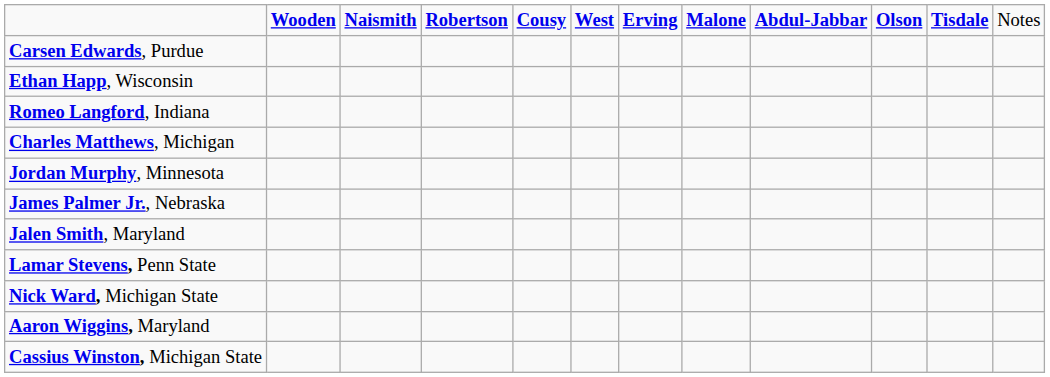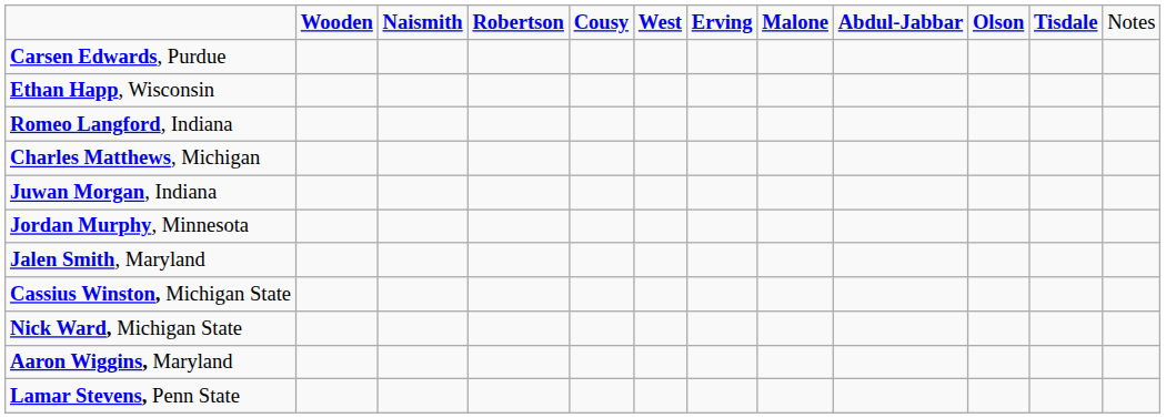 <table class="wikitable" style="white-space:nowrap; font-size:90%;">
 <tr>
 <td></td>
 <td><strong><a href='#'>Wooden</a></strong></td>
 <td><strong><a href='#'>Naismith</a></strong></td>
 <td><strong><a href='#'>Robertson</a></strong></td>
 <td><strong><a href='#'>Cousy</a></strong></td>
 <td><strong><a href='#'>West</a></strong></td>
 <td><strong><a href='#'>Erving</a></strong></td>
 <td><strong><a href='#'>Malone</a></strong></td>
 <td><strong><a href='#'>Abdul-Jabbar</a></strong></td>
 <td><strong><a href='#'>Olson</a></strong></td>
 <td><strong><a href='#'>Tisdale</a></strong></td>
 <td>Notes</td>
 </tr>
 <tr>
 <td><strong><a href='#'>Carsen Edwards</a></strong>, Purdue</td>
 <td></td>
 <td></td>
 <td></td>
 <td></td>
 <td></td>
 <td></td>
 <td></td>
 <td></td>
 <td></td>
 <td></td>
 <td></td>
 </tr>
 <tr>
 <td><strong><a href='#'>Ethan Happ</a></strong>, Wisconsin</td>
 <td></td>
 <td></td>
 <td></td>
 <td></td>
 <td></td>
 <td></td>
 <td></td>
 <td></td>
 <td></td>
 <td></td>
 <td></td>
 </tr>
 <tr>
 <td><strong><a href='#'>Romeo Langford</a></strong>, Indiana</td>
 <td></td>
 <td></td>
 <td></td>
 <td></td>
 <td></td>
 <td></td>
 <td></td>
 <td></td>
 <td></td>
 <td></td>
 <td></td>
 </tr>
 <tr>
 <td><strong><a href='#'>Charles Matthews</a></strong>, Michigan</td>
 <td></td>
 <td></td>
 <td></td>
 <td></td>
 <td></td>
 <td></td>
 <td></td>
 <td></td>
 <td></td>
 <td></td>
 <td></td>
 </tr>
 <tr>
-<td><strong><a href='#'>Jordan Murphy</a></strong>, Minnesota</td>
+<td><strong><a href='#'>Juwan Morgan</a></strong>, Indiana</td>
 <td></td>
 <td></td>
 <td></td>
 <td></td>
 <td></td>
 <td></td>
 <td></td>
 <td></td>
 <td></td>
 <td></td>
 <td></td>
 </tr>
 <tr>
-<td><strong><a href='#'>James Palmer Jr.</a></strong>, Nebraska</td>
+<td><strong><a href='#'>Jordan Murphy</a></strong>, Minnesota</td>
 <td></td>
 <td></td>
 <td></td>
 <td></td>
 <td></td>
 <td></td>
 <td></td>
 <td></td>
 <td></td>
 <td></td>
 <td></td>
 </tr>
 <tr>
 <td><strong><a href='#'>Jalen Smith</a></strong>, Maryland</td>
 <td></td>
 <td></td>
 <td></td>
 <td></td>
 <td></td>
 <td></td>
 <td></td>
 <td></td>
 <td></td>
 <td></td>
 <td></td>
 </tr>
 <tr>
-<td><strong><a href='#'>Lamar Stevens</a>,</strong> Penn State</td>
+<td><strong><a href='#'>Cassius Winston</a>,</strong> Michigan State</td>
 <td></td>
 <td></td>
 <td></td>
 <td></td>
 <td></td>
 <td></td>
 <td></td>
 <td></td>
 <td></td>
 <td></td>
 <td></td>
 </tr>
 <tr>
 <td><strong><a href='#'>Nick Ward</a>,</strong> Michigan State</td>
 <td></td>
 <td></td>
 <td></td>
 <td></td>
 <td></td>
 <td></td>
 <td></td>
 <td></td>
 <td></td>
 <td></td>
 <td></td>
 </tr>
 <tr>
 <td><strong><a href='#'>Aaron Wiggins</a>,</strong> Maryland</td>
 <td></td>
 <td></td>
 <td></td>
 <td></td>
 <td></td>
 <td></td>
 <td></td>
 <td></td>
 <td></td>
 <td></td>
 <td></td>
 </tr>
 <tr>
-<td><strong><a href='#'>Cassius Winston</a>,</strong> Michigan State</td>
+<td><strong><a href='#'>Lamar Stevens</a>,</strong> Penn State</td>
 <td></td>
 <td></td>
 <td></td>
 <td></td>
 <td></td>
 <td></td>
 <td></td>
 <td></td>
 <td></td>
 <td></td>
 <td></td>
 </tr>
 </table>
